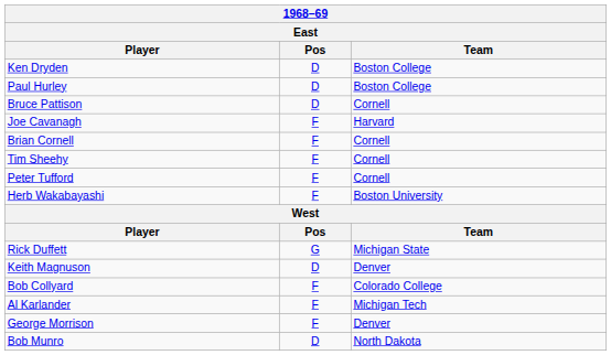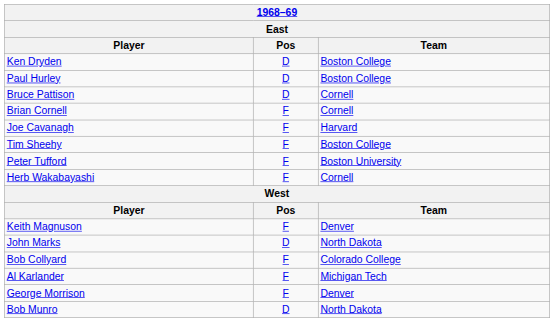 <table class="wikitable" width=95%>
 <tr>
 <th colspan=3><a href='#'>1968–69</a></th>
 </tr>
 <tr>
 <th colspan=3><strong>East</strong></th>
 </tr>
 <tr>
 <th>Player</th>
 <th>Pos</th>
 <th>Team</th>
 </tr>
 <tr>
 <td><a href='#'>Ken Dryden</a></td>
 <td style="text-align:center;"><a href='#'>D</a></td>
 <td><a href='#'>Boston College</a></td>
 </tr>
 <tr>
 <td><a href='#'>Paul Hurley</a></td>
 <td style="text-align:center;"><a href='#'>D</a></td>
 <td><a href='#'>Boston College</a></td>
 </tr>
 <tr>
 <td><a href='#'>Bruce Pattison</a></td>
 <td style="text-align:center;"><a href='#'>D</a></td>
 <td><a href='#'>Cornell</a></td>
 </tr>
 <tr>
+<td><a href='#'>Brian Cornell</a></td>
+<td style="text-align:center;"><a href='#'>F</a></td>
+<td><a href='#'>Cornell</a></td>
+</tr>
+<tr>
 <td><a href='#'>Joe Cavanagh</a></td>
 <td style="text-align:center;"><a href='#'>F</a></td>
 <td><a href='#'>Harvard</a></td>
 </tr>
 <tr>
-<td><a href='#'>Brian Cornell</a></td>
-<td style="text-align:center;"><a href='#'>F</a></td>
-<td><a href='#'>Cornell</a></td>
-</tr>
-<tr>
 <td><a href='#'>Tim Sheehy</a></td>
 <td style="text-align:center;"><a href='#'>F</a></td>
-<td><a href='#'>Cornell</a></td>
+<td><a href='#'>Boston College</a></td>
 </tr>
 <tr>
 <td><a href='#'>Peter Tufford</a></td>
 <td style="text-align:center;"><a href='#'>F</a></td>
-<td><a href='#'>Cornell</a></td>
+<td><a href='#'>Boston University</a></td>
 </tr>
 <tr>
 <td><a href='#'>Herb Wakabayashi</a></td>
 <td style="text-align:center;"><a href='#'>F</a></td>
-<td><a href='#'>Boston University</a></td>
+<td><a href='#'>Cornell</a></td>
 </tr>
 <tr>
 <th colspan=3><strong>West</strong></th>
 </tr>
 <tr>
 <th>Player</th>
 <th>Pos</th>
 <th>Team</th>
 </tr>
 <tr>
-<td><a href='#'>Rick Duffett</a></td>
-<td style="text-align:center;"><a href='#'>G</a></td>
-<td><a href='#'>Michigan State</a></td>
+<td><a href='#'>Keith Magnuson</a></td>
+<td style="text-align:center;"><a href='#'>F</a></td>
+<td><a href='#'>Denver</a></td>
 </tr>
 <tr>
-<td><a href='#'>Keith Magnuson</a></td>
+<td><a href='#'>John Marks</a></td>
 <td style="text-align:center;"><a href='#'>D</a></td>
-<td><a href='#'>Denver</a></td>
+<td><a href='#'>North Dakota</a></td>
 </tr>
 <tr>
 <td><a href='#'>Bob Collyard</a></td>
 <td style="text-align:center;"><a href='#'>F</a></td>
 <td><a href='#'>Colorado College</a></td>
 </tr>
 <tr>
 <td><a href='#'>Al Karlander</a></td>
 <td style="text-align:center;"><a href='#'>F</a></td>
 <td><a href='#'>Michigan Tech</a></td>
 </tr>
 <tr>
 <td><a href='#'>George Morrison</a></td>
 <td style="text-align:center;"><a href='#'>F</a></td>
 <td><a href='#'>Denver</a></td>
 </tr>
 <tr>
 <td><a href='#'>Bob Munro</a></td>
 <td style="text-align:center;"><a href='#'>D</a></td>
 <td><a href='#'>North Dakota</a></td>
 </tr>
 </table>
